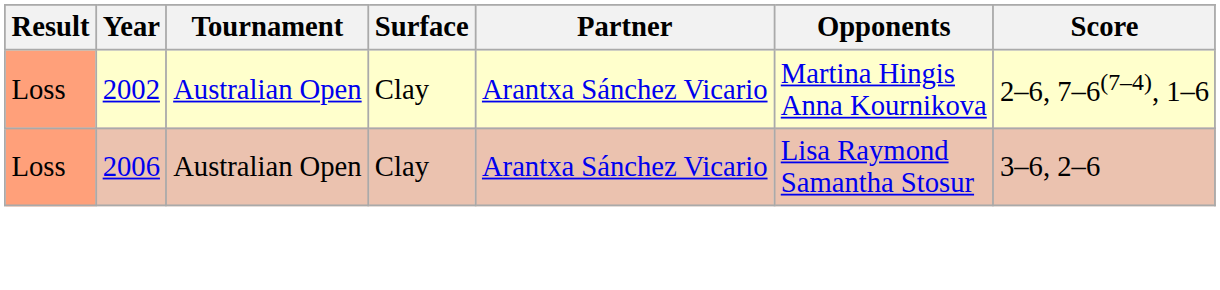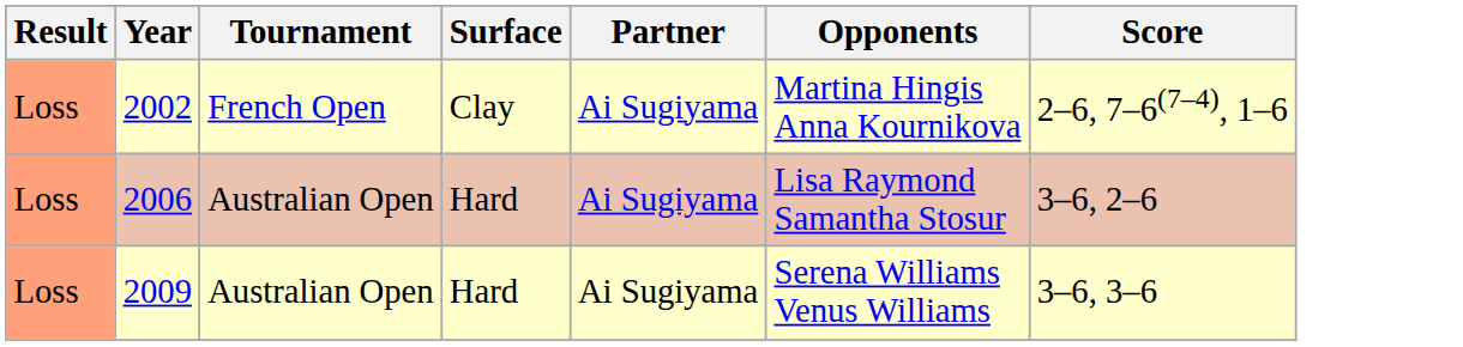 <table class="sortable wikitable">
 <tr>
 <th>Result</th>
 <th>Year</th>
 <th>Tournament</th>
 <th>Surface</th>
 <th>Partner</th>
 <th>Opponents</th>
 <th>Score</th>
 </tr>
 <tr bgcolor=#FFFFCC>
 <td bgcolor=FFA07A>Loss</td>
 <td><a href='#'>2002</a></td>
-<td><a href='#'>Australian Open</a></td>
+<td><a href='#'>French Open</a></td>
 <td>Clay</td>
-<td> <a href='#'>Arantxa Sánchez Vicario</a></td>
+<td> <a href='#'>Ai Sugiyama</a></td>
 <td> <a href='#'>Martina Hingis</a> <br>  <a href='#'>Anna Kournikova</a></td>
 <td>2–6, 7–6<sup>(7–4)</sup>, 1–6</td>
 </tr>
 <tr bgcolor=#EBC2AF>
 <td bgcolor=FFA07A>Loss</td>
 <td><a href='#'>2006</a></td>
 <td>Australian Open</td>
-<td>Clay</td>
-<td> <a href='#'>Arantxa Sánchez Vicario</a></td>
+<td>Hard</td>
+<td> <a href='#'>Ai Sugiyama</a></td>
 <td> <a href='#'>Lisa Raymond</a> <br>  <a href='#'>Samantha Stosur</a></td>
 <td>3–6, 2–6</td>
 </tr>
+<tr bgcolor=#FFFFCC>
+<td bgcolor=FFA07A>Loss</td>
+<td><a href='#'>2009</a></td>
+<td>Australian Open</td>
+<td>Hard</td>
+<td> Ai Sugiyama</td>
+<td> <a href='#'>Serena Williams</a> <br>  <a href='#'>Venus Williams</a></td>
+<td>3–6, 3–6</td>
+</tr>
 </table>
